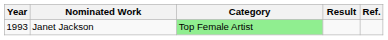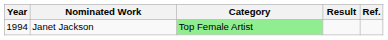 <table class="wikitable" width="50%">
 <tr>
 <th width="5%">Year</th>
 <th width="40%">Nominated Work</th>
 <th width="40%">Category</th>
 <th width="10%">Result</th>
 <th width="5%">Ref.</th>
 </tr>
 <tr>
-<td>1993</td>
+<td>1994</td>
 <td>Janet Jackson</td>
 <td style="background: lightgreen;">Top Female Artist</td>
 <td></td>
 <td></td>
 </tr>
 </table>
